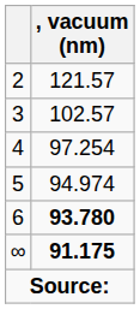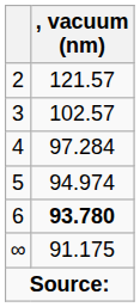 <table class="wikitable" border="1" style="text-align: center">
 <tr>
 <th></th>
 <th>, vacuum<br>(nm)</th>
 </tr>
 <tr>
 <td>2</td>
 <td>121.57</td>
 </tr>
 <tr>
 <td>3</td>
 <td>102.57</td>
 </tr>
 <tr>
 <td>4</td>
-<td>97.254</td>
+<td>97.284</td>
 </tr>
 <tr>
 <td>5</td>
 <td>94.974</td>
 </tr>
 <tr>
 <td>6</td>
 <td><strong>93.780</strong></td>
 </tr>
 <tr>
 <td>∞</td>
-<td><strong>91.175</strong></td>
+<td>91.175</td>
 </tr>
 <tr>
 <td colspan="2" style="text-align: center;"><strong>Source:</strong></td>
 </tr>
 </table>
